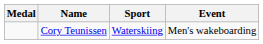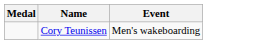 <table class="wikitable sortable" style="font-size: 95%;">
 <tr>
 <th>Medal</th>
 <th>Name</th>
-<th>Sport</th>
 <th>Event</th>
 </tr>
 <tr>
 <td></td>
 <td><a href='#'>Cory Teunissen</a></td>
-<td><a href='#'>Waterskiing</a></td>
 <td>Men's wakeboarding</td>
 </tr>
 </table>
